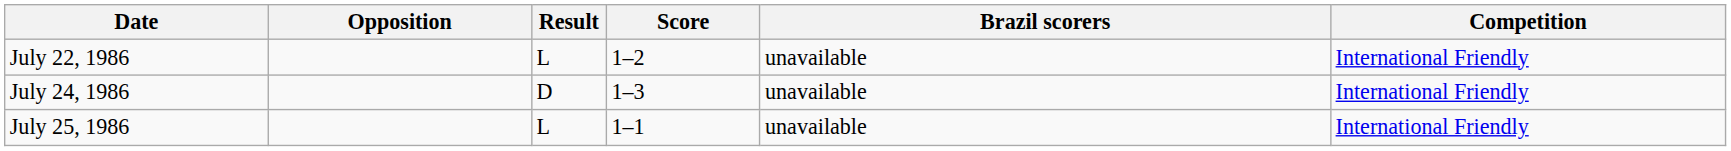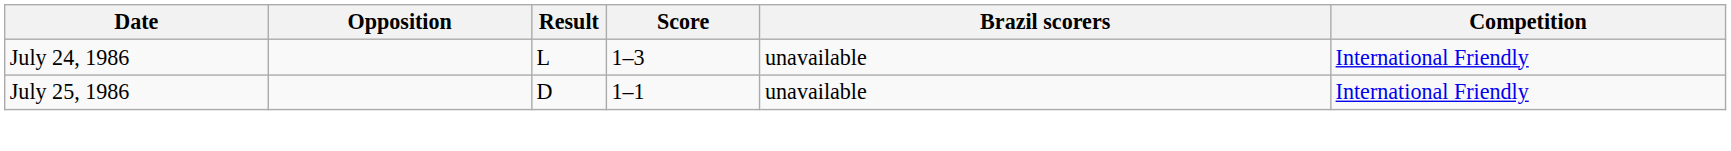 <table class="wikitable" style="text-align: left;">
 <tr>
 <th width=12%>Date</th>
 <th width=12%>Opposition</th>
 <th width=1%>Result</th>
 <th width=7%>Score</th>
 <th width=26%>Brazil scorers</th>
 <th width=18%>Competition</th>
 </tr>
 <tr>
-<td>July 22, 1986</td>
+<td>July 24, 1986</td>
 <td></td>
 <td>L</td>
-<td>1–2</td>
-<td>unavailable</td>
-<td><a href='#'>International Friendly</a></td>
-</tr>
-<tr>
-<td>July 24, 1986</td>
-<td></td>
-<td>D</td>
 <td>1–3</td>
 <td>unavailable</td>
 <td><a href='#'>International Friendly</a></td>
 </tr>
 <tr>
 <td>July 25, 1986</td>
 <td></td>
-<td>L</td>
+<td>D</td>
 <td>1–1</td>
 <td>unavailable</td>
 <td><a href='#'>International Friendly</a></td>
 </tr>
 </table>
